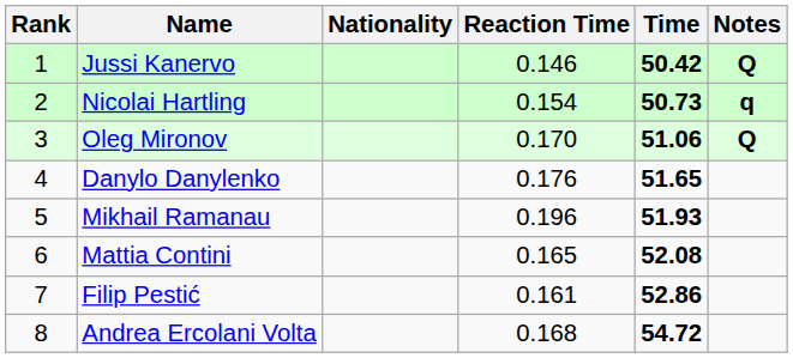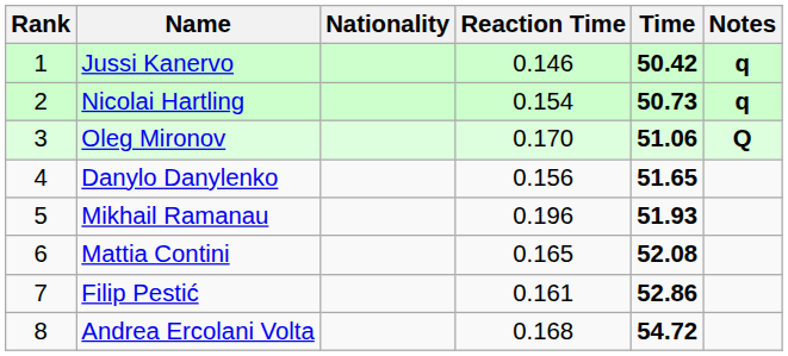 <table class="wikitable sortable" style="text-align:center">
 <tr>
 <th>Rank</th>
 <th>Name</th>
 <th>Nationality</th>
 <th>Reaction Time</th>
 <th>Time</th>
 <th>Notes</th>
 </tr>
 <tr bgcolor=ccffcc>
 <td>1</td>
 <td align=left><a href='#'>Jussi Kanervo</a></td>
 <td align=left></td>
 <td>0.146</td>
 <td><strong>50.42</strong></td>
-<td><strong>Q</strong></td>
+<td><strong>q</strong></td>
 </tr>
 <tr bgcolor=ccffcc>
 <td>2</td>
 <td align=left><a href='#'>Nicolai Hartling</a></td>
 <td align=left></td>
 <td>0.154</td>
 <td><strong>50.73</strong></td>
 <td><strong>q</strong></td>
 </tr>
 <tr bgcolor=ddffdd>
 <td>3</td>
 <td align=left><a href='#'>Oleg Mironov</a></td>
 <td align=left></td>
 <td>0.170</td>
 <td><strong>51.06</strong></td>
 <td><strong>Q</strong></td>
 </tr>
 <tr>
 <td>4</td>
 <td align=left><a href='#'>Danylo Danylenko</a></td>
 <td align=left></td>
-<td>0.176</td>
+<td>0.156</td>
 <td><strong>51.65</strong></td>
 <td></td>
 </tr>
 <tr>
 <td>5</td>
 <td align=left><a href='#'>Mikhail Ramanau</a></td>
 <td align=left></td>
 <td>0.196</td>
 <td><strong>51.93</strong></td>
 <td></td>
 </tr>
 <tr>
 <td>6</td>
 <td align=left><a href='#'>Mattia Contini</a></td>
 <td align=left></td>
 <td>0.165</td>
 <td><strong>52.08</strong></td>
 <td></td>
 </tr>
 <tr>
 <td>7</td>
 <td align=left><a href='#'>Filip Pestić</a></td>
 <td align=left></td>
 <td>0.161</td>
 <td><strong>52.86</strong></td>
 <td></td>
 </tr>
 <tr>
 <td>8</td>
 <td align=left><a href='#'>Andrea Ercolani Volta</a></td>
 <td align=left></td>
 <td>0.168</td>
 <td><strong>54.72</strong></td>
 <td></td>
 </tr>
 </table>
